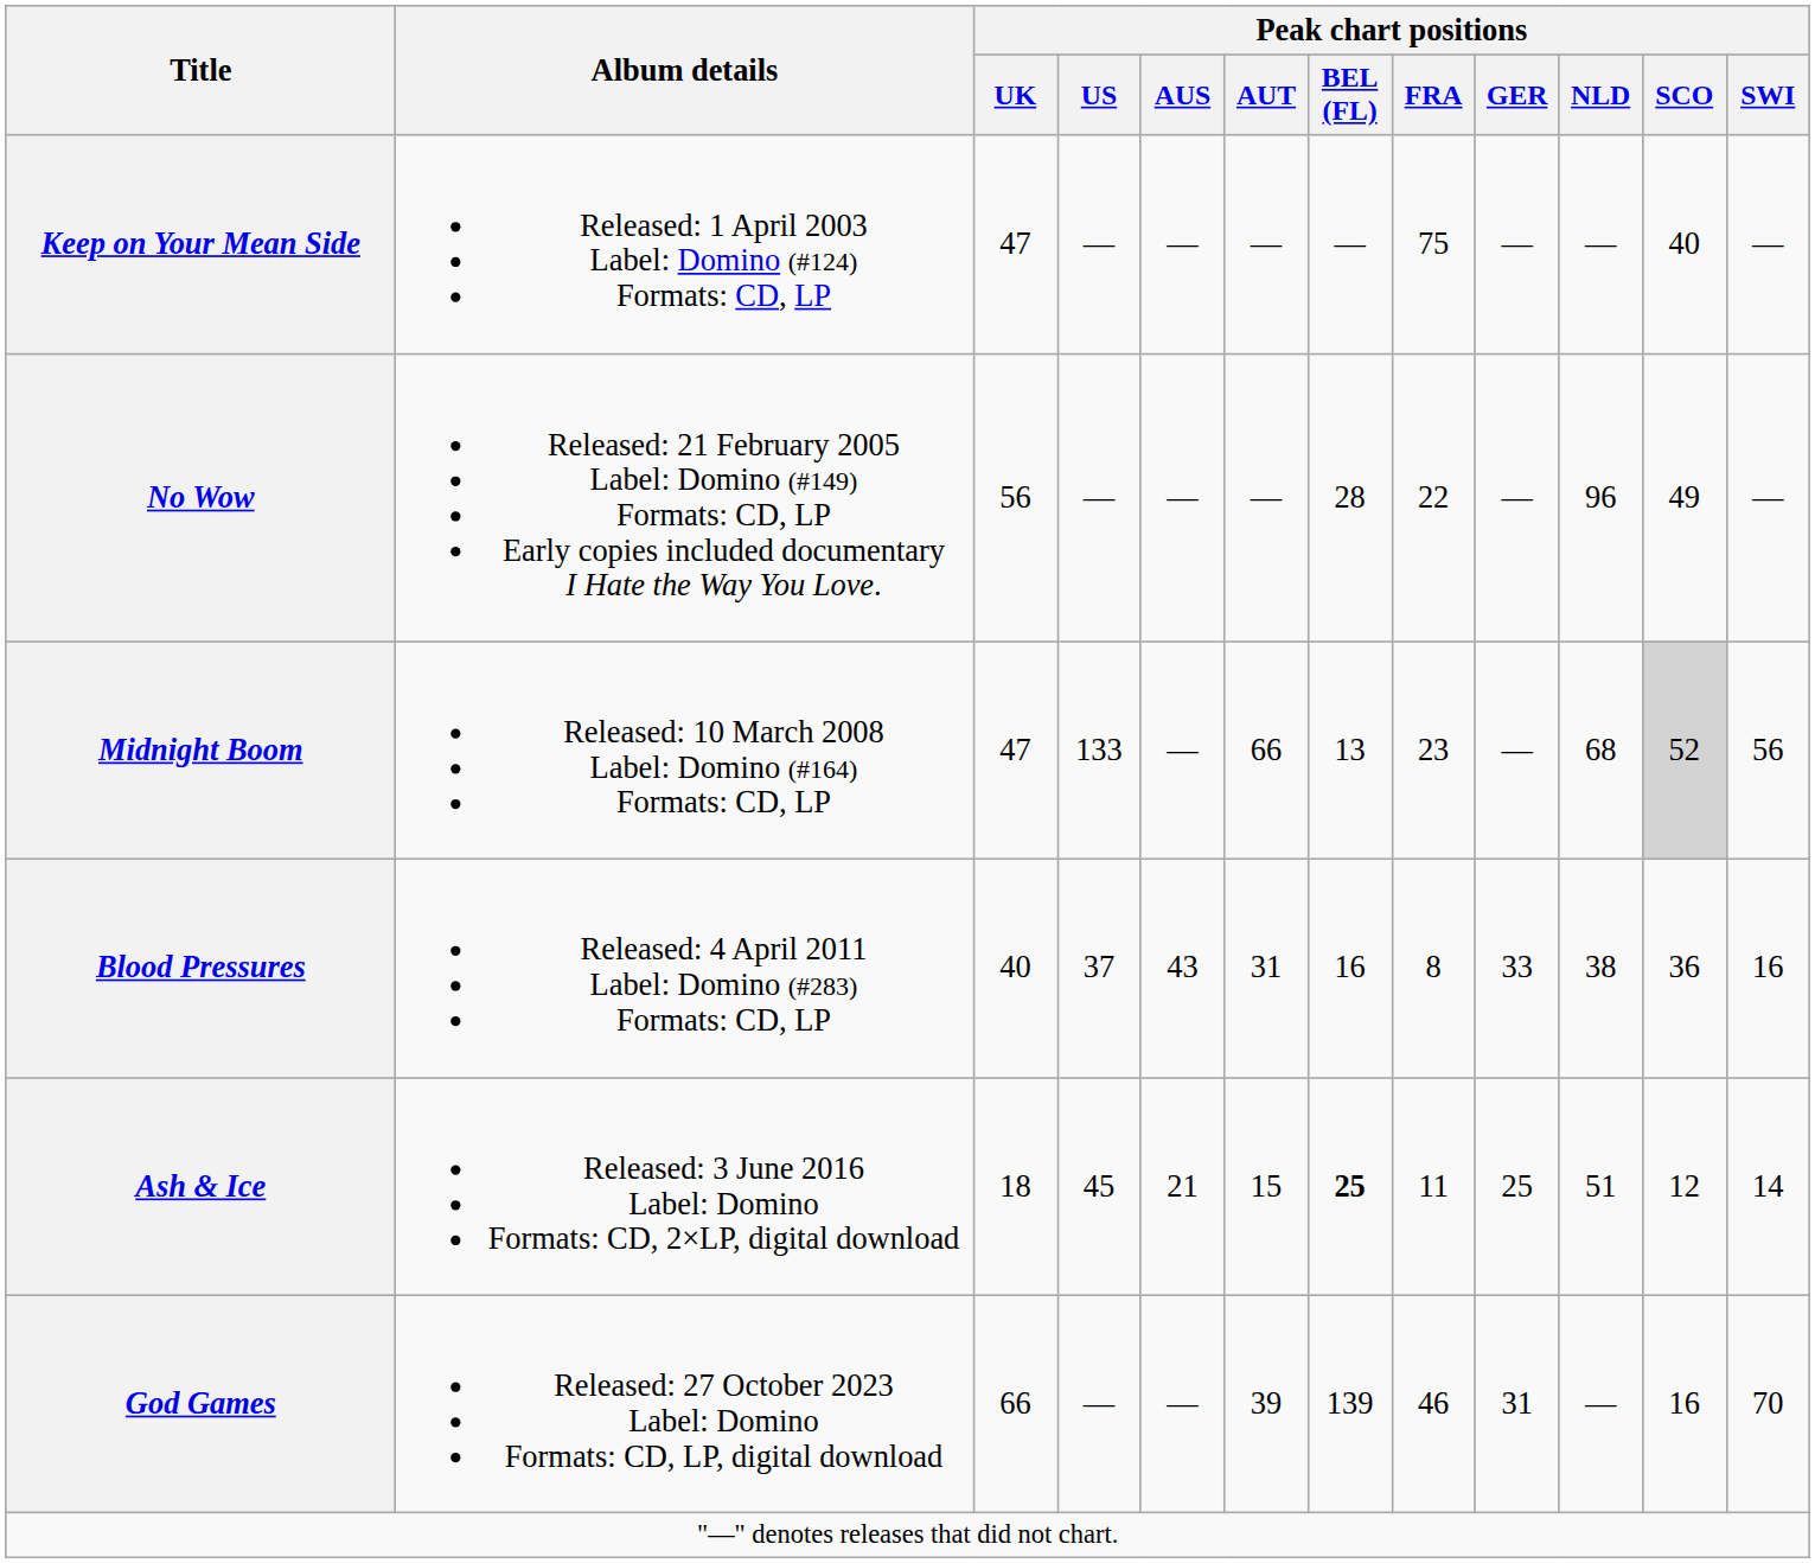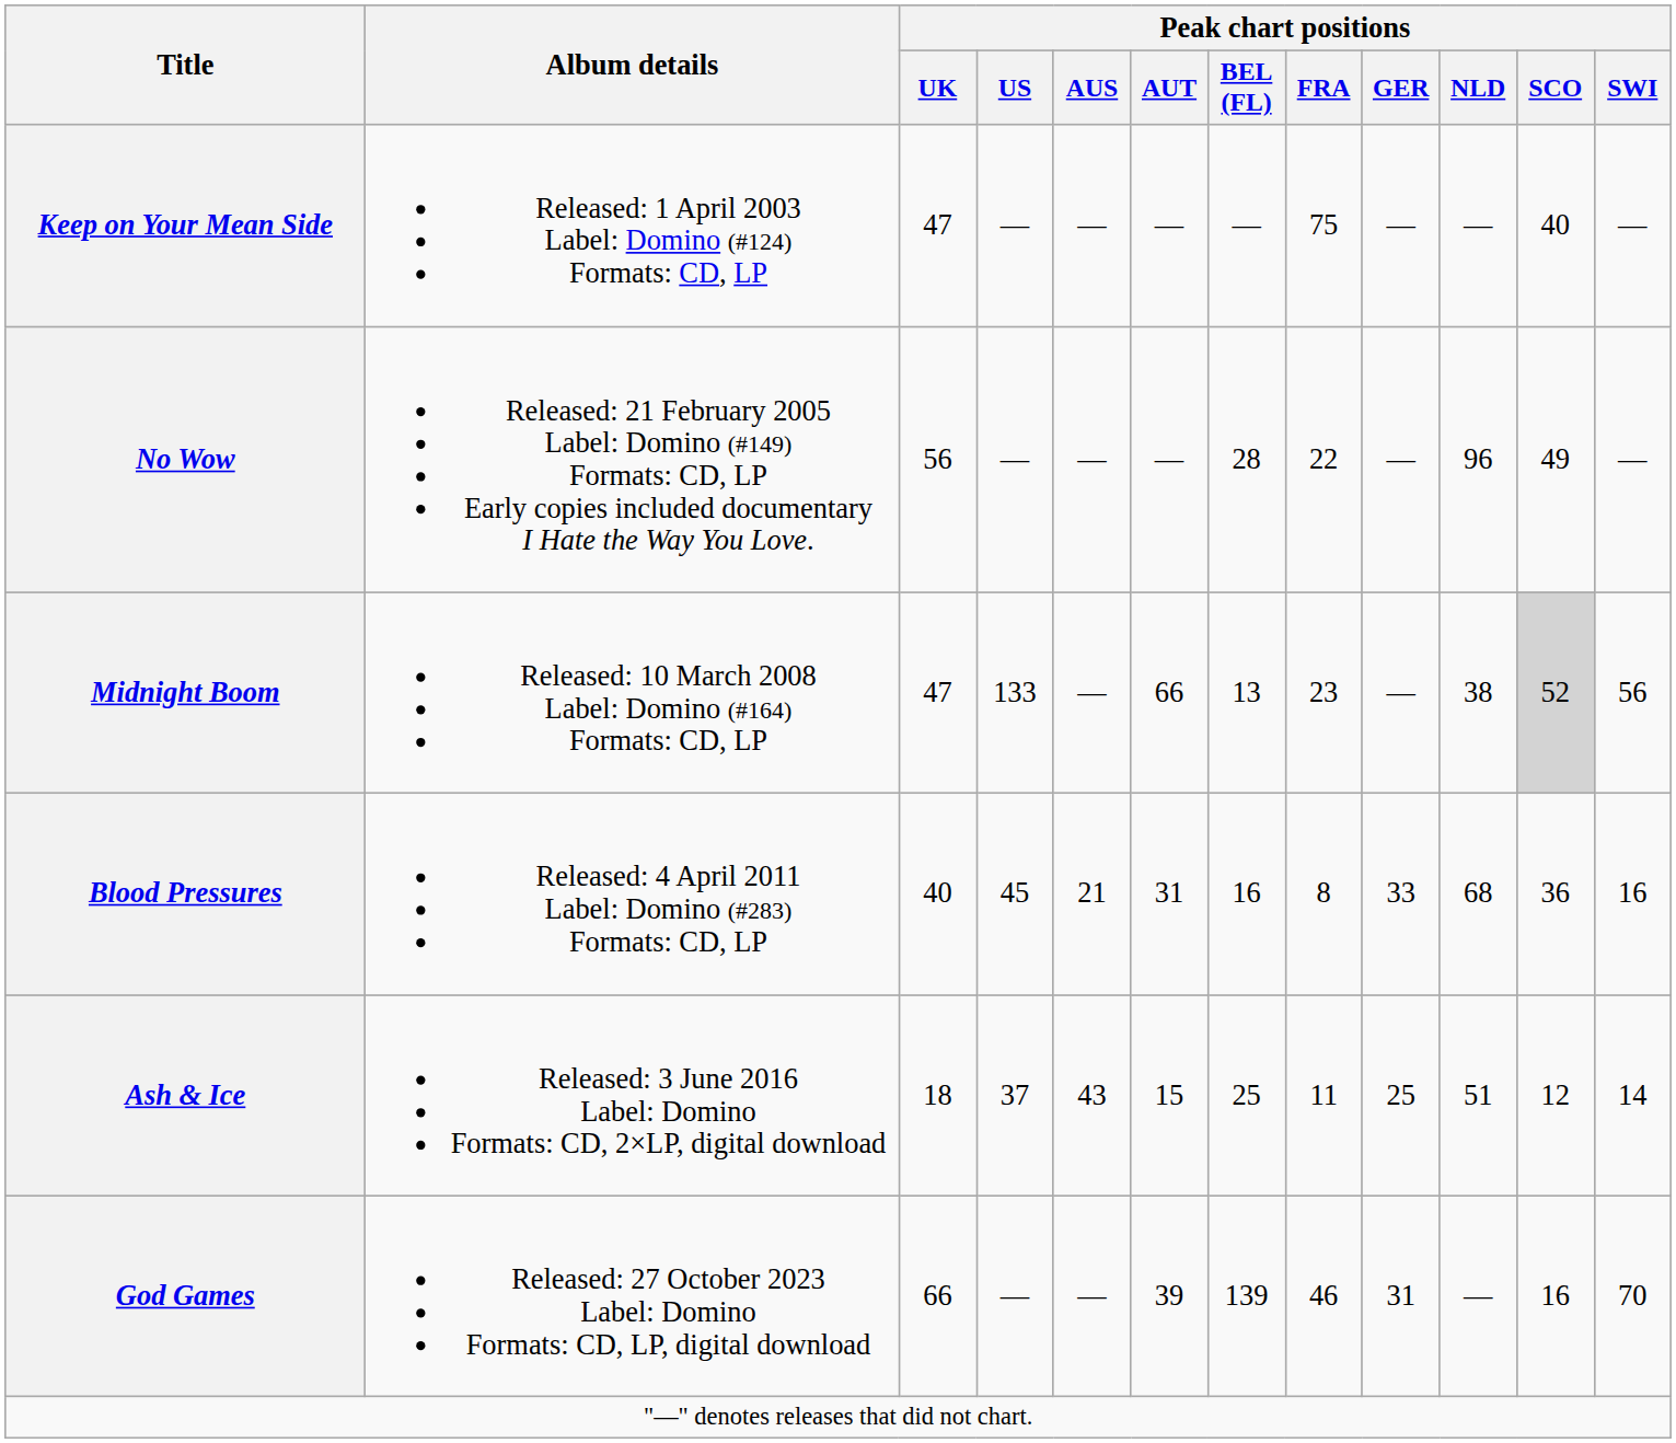 <table class="wikitable plainrowheaders" style="text-align:center;" border="1">
 <tr>
 <th scope="col" rowspan="2" style="width:12em;">Title</th>
 <th scope="col" rowspan="2" style="width:18em;">Album details</th>
 <th scope="col" colspan="10">Peak chart positions</th>
 </tr>
 <tr>
 <th scope="col" style="width:2.5em;font-size:90%;"><a href='#'>UK</a><br></th>
 <th scope="col" style="width:2.5em;font-size:90%;"><a href='#'>US</a><br></th>
 <th scope="col" style="width:2.5em;font-size:90%;"><a href='#'>AUS</a><br></th>
 <th scope="col" style="width:2.5em;font-size:90%;"><a href='#'>AUT</a><br></th>
 <th scope="col" style="width:2.5em;font-size:90%;"><a href='#'>BEL<br>(FL)</a><br></th>
 <th scope="col" style="width:2.5em;font-size:90%;"><a href='#'>FRA</a><br></th>
 <th scope="col" style="width:2.5em;font-size:90%;"><a href='#'>GER</a><br></th>
 <th scope="col" style="width:2.5em;font-size:90%;"><a href='#'>NLD</a><br></th>
 <th scope="col" style="width:2.5em;font-size:90%;"><a href='#'>SCO</a><br></th>
 <th scope="col" style="width:2.5em;font-size:90%;"><a href='#'>SWI</a><br></th>
 </tr>
 <tr>
 <th scope="row"><em><a href='#'>Keep on Your Mean Side</a></em></th>
 <td><br><ul><li>Released: 1 April 2003</li><li>Label: <a href='#'>Domino</a> <small>(#124)</small></li><li>Formats: <a href='#'>CD</a>, <a href='#'>LP</a></li></ul></td>
 <td>47</td>
 <td>—</td>
 <td>—</td>
 <td>—</td>
 <td>—</td>
 <td>75</td>
 <td>—</td>
 <td>—</td>
 <td>40</td>
 <td>—</td>
 </tr>
 <tr>
 <th scope="row"><em><a href='#'>No Wow</a></em></th>
 <td><br><ul><li>Released: 21 February 2005</li><li>Label: Domino <small>(#149)</small></li><li>Formats: CD, LP</li><li>Early copies included documentary<br><em>I Hate the Way You Love</em>.</li></ul></td>
 <td>56</td>
 <td>—</td>
 <td>—</td>
 <td>—</td>
 <td>28</td>
 <td>22</td>
 <td>—</td>
 <td>96</td>
 <td>49</td>
 <td>—</td>
 </tr>
 <tr>
 <th scope="row"><em><a href='#'>Midnight Boom</a></em></th>
 <td><br><ul><li>Released: 10 March 2008</li><li>Label: Domino <small>(#164)</small></li><li>Formats: CD, LP</li></ul></td>
 <td>47</td>
 <td>133</td>
 <td>—</td>
 <td>66</td>
 <td>13</td>
 <td>23</td>
 <td>—</td>
-<td>68</td>
+<td>38</td>
 <td style="background: lightgrey;">52</td>
 <td>56</td>
 </tr>
 <tr>
 <th scope="row"><em><a href='#'>Blood Pressures</a></em></th>
 <td><br><ul><li>Released: 4 April 2011</li><li>Label: Domino <small>(#283)</small></li><li>Formats: CD, LP</li></ul></td>
 <td>40</td>
-<td>37</td>
-<td>43</td>
+<td>45</td>
+<td>21</td>
 <td>31</td>
 <td>16</td>
 <td>8</td>
 <td>33</td>
-<td>38</td>
+<td>68</td>
 <td>36</td>
 <td>16</td>
 </tr>
 <tr>
 <th scope="row"><em><a href='#'>Ash & Ice</a></em></th>
 <td><br><ul><li>Released: 3 June 2016</li><li>Label: Domino</li><li>Formats: CD, 2×LP, digital download</li></ul></td>
 <td>18</td>
-<td>45</td>
-<td>21</td>
+<td>37</td>
+<td>43</td>
 <td>15</td>
-<td><strong>25</strong></td>
+<td>25</td>
 <td>11</td>
 <td>25</td>
 <td>51</td>
 <td>12</td>
 <td>14</td>
 </tr>
 <tr>
 <th scope="row"><em><a href='#'>God Games</a></em></th>
 <td><br><ul><li>Released: 27 October 2023</li><li>Label: Domino</li><li>Formats: CD, LP, digital download</li></ul></td>
 <td>66</td>
 <td>—</td>
 <td>—</td>
 <td>39</td>
 <td>139</td>
 <td>46</td>
 <td>31</td>
 <td>—</td>
 <td>16</td>
 <td>70</td>
 </tr>
 <tr>
 <td align="center" colspan="12" style="font-size: 85%">"—" denotes releases that did not chart.</td>
 </tr>
 </table>
